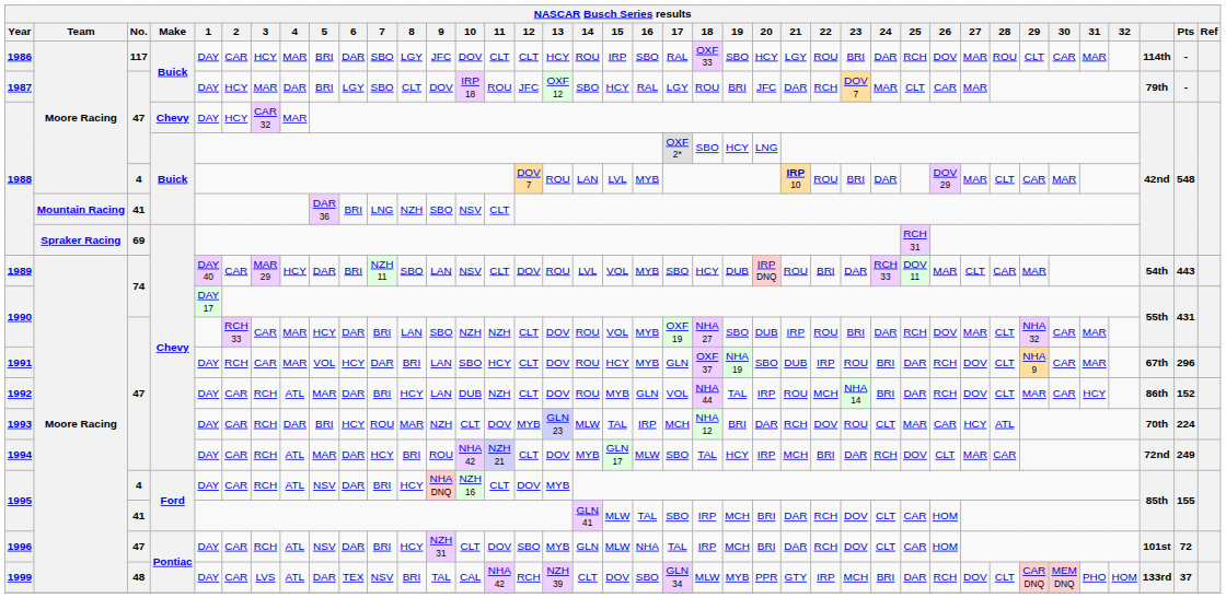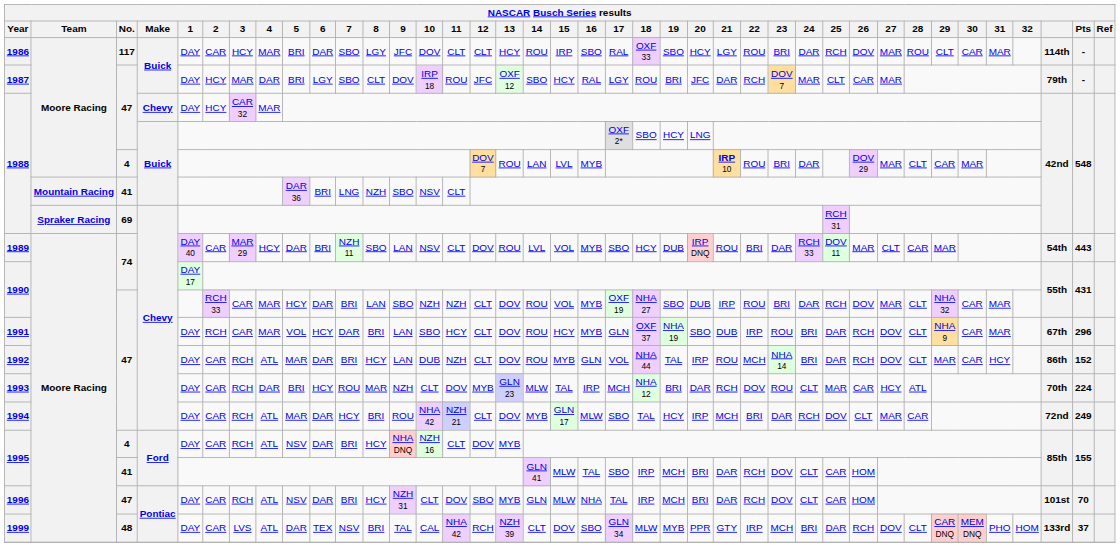 <table class="wikitable" style="text-align:center; font-size:75%">
 <tr>
 <th colspan=42><a href='#'>NASCAR</a> <a href='#'>Busch Series</a> results</th>
 </tr>
 <tr>
 <th>Year</th>
 <th>Team</th>
 <th>No.</th>
 <th>Make</th>
 <th>1</th>
 <th>2</th>
 <th>3</th>
 <th>4</th>
 <th>5</th>
 <th>6</th>
 <th>7</th>
 <th>8</th>
 <th>9</th>
 <th>10</th>
 <th>11</th>
 <th>12</th>
 <th>13</th>
 <th>14</th>
 <th>15</th>
 <th>16</th>
 <th>17</th>
 <th>18</th>
 <th>19</th>
 <th>20</th>
 <th>21</th>
 <th>22</th>
 <th>23</th>
 <th>24</th>
 <th>25</th>
 <th>26</th>
 <th>27</th>
 <th>28</th>
 <th>29</th>
 <th>30</th>
 <th>31</th>
 <th>32</th>
 <th></th>
 <th>Pts</th>
 <th>Ref</th>
 </tr>
 <tr>
 <th><a href='#'>1986</a></th>
 <th rowspan=5>Moore Racing</th>
 <th>117</th>
 <th rowspan=2><a href='#'>Buick</a></th>
 <td><a href='#'>DAY</a></td>
 <td><a href='#'>CAR</a></td>
 <td><a href='#'>HCY</a></td>
 <td><a href='#'>MAR</a></td>
 <td><a href='#'>BRI</a></td>
 <td><a href='#'>DAR</a></td>
 <td><a href='#'>SBO</a></td>
 <td><a href='#'>LGY</a></td>
 <td><a href='#'>JFC</a></td>
 <td><a href='#'>DOV</a></td>
 <td><a href='#'>CLT</a></td>
 <td><a href='#'>CLT</a></td>
 <td><a href='#'>HCY</a></td>
 <td><a href='#'>ROU</a></td>
 <td><a href='#'>IRP</a></td>
 <td><a href='#'>SBO</a></td>
 <td><a href='#'>RAL</a></td>
 <td style="background:#EFCFFF;"><a href='#'>OXF</a><br><small>33</small></td>
 <td><a href='#'>SBO</a></td>
 <td><a href='#'>HCY</a></td>
 <td><a href='#'>LGY</a></td>
 <td><a href='#'>ROU</a></td>
 <td><a href='#'>BRI</a></td>
 <td><a href='#'>DAR</a></td>
 <td><a href='#'>RCH</a></td>
 <td><a href='#'>DOV</a></td>
 <td><a href='#'>MAR</a></td>
 <td><a href='#'>ROU</a></td>
 <td><a href='#'>CLT</a></td>
 <td><a href='#'>CAR</a></td>
 <td><a href='#'>MAR</a></td>
 <td></td>
 <th>114th</th>
 <th>-</th>
 <th></th>
 </tr>
 <tr>
 <th><a href='#'>1987</a></th>
 <th rowspan=3>47</th>
 <td><a href='#'>DAY</a></td>
 <td><a href='#'>HCY</a></td>
 <td><a href='#'>MAR</a></td>
 <td><a href='#'>DAR</a></td>
 <td><a href='#'>BRI</a></td>
 <td><a href='#'>LGY</a></td>
 <td><a href='#'>SBO</a></td>
 <td><a href='#'>CLT</a></td>
 <td><a href='#'>DOV</a></td>
 <td style="background:#EFCFFF;"><a href='#'>IRP</a><br><small>18</small></td>
 <td><a href='#'>ROU</a></td>
 <td><a href='#'>JFC</a></td>
 <td style="background:#DFFFDF;"><a href='#'>OXF</a><br><small>12</small></td>
 <td><a href='#'>SBO</a></td>
 <td><a href='#'>HCY</a></td>
 <td><a href='#'>RAL</a></td>
 <td><a href='#'>LGY</a></td>
 <td><a href='#'>ROU</a></td>
 <td><a href='#'>BRI</a></td>
 <td><a href='#'>JFC</a></td>
 <td><a href='#'>DAR</a></td>
 <td><a href='#'>RCH</a></td>
 <td style="background:#FFDF9F;"><a href='#'>DOV</a><br><small>7</small></td>
 <td><a href='#'>MAR</a></td>
 <td><a href='#'>CLT</a></td>
 <td><a href='#'>CAR</a></td>
 <td><a href='#'>MAR</a></td>
 <td colspan=5></td>
 <th>79th</th>
 <th>-</th>
 <th></th>
 </tr>
 <tr>
 <th rowspan=5><a href='#'>1988</a></th>
 <th><a href='#'>Chevy</a></th>
 <td><a href='#'>DAY</a></td>
 <td><a href='#'>HCY</a></td>
 <td style="background:#EFCFFF;"><a href='#'>CAR</a><br><small>32</small></td>
 <td><a href='#'>MAR</a></td>
 <td colspan=28></td>
 <th rowspan=5>42nd</th>
 <th rowspan=5>548</th>
 <th rowspan=5></th>
 </tr>
 <tr>
 <th rowspan=3><a href='#'>Buick</a></th>
 <td colspan=16></td>
 <td style="background:#DFDFDF;"><a href='#'>OXF</a><br><small>2*</small></td>
 <td><a href='#'>SBO</a></td>
 <td><a href='#'>HCY</a></td>
 <td><a href='#'>LNG</a></td>
 <td colspan=12></td>
 </tr>
 <tr>
 <th>4</th>
 <td colspan=11></td>
 <td style="background:#FFDF9F;"><a href='#'>DOV</a><br><small>7</small></td>
 <td><a href='#'>ROU</a></td>
 <td><a href='#'>LAN</a></td>
 <td><a href='#'>LVL</a></td>
 <td><a href='#'>MYB</a></td>
 <td colspan=4></td>
 <td style="background:#FFDF9F;"><strong><a href='#'>IRP</a></strong><br><small>10</small></td>
 <td><a href='#'>ROU</a></td>
 <td><a href='#'>BRI</a></td>
 <td><a href='#'>DAR</a></td>
 <td></td>
 <td style="background:#EFCFFF;"><a href='#'>DOV</a><br><small>29</small></td>
 <td><a href='#'>MAR</a></td>
 <td><a href='#'>CLT</a></td>
 <td><a href='#'>CAR</a></td>
 <td><a href='#'>MAR</a></td>
 <td colspan=2></td>
 </tr>
 <tr>
 <th><a href='#'>Mountain Racing</a></th>
 <th>41</th>
 <td colspan=4></td>
 <td style="background:#EFCFFF;"><a href='#'>DAR</a><br><small>36</small></td>
 <td><a href='#'>BRI</a></td>
 <td><a href='#'>LNG</a></td>
 <td><a href='#'>NZH</a></td>
 <td><a href='#'>SBO</a></td>
 <td><a href='#'>NSV</a></td>
 <td><a href='#'>CLT</a></td>
 <td colspan=21></td>
 </tr>
 <tr>
 <th><a href='#'>Spraker Racing</a></th>
 <th>69</th>
 <th rowspan=8><a href='#'>Chevy</a></th>
 <td colspan=24></td>
 <td style="background:#EFCFFF;"><a href='#'>RCH</a><br><small>31</small></td>
 <td colspan=7></td>
 </tr>
 <tr>
 <th><a href='#'>1989</a></th>
 <th rowspan=11>Moore Racing</th>
 <th rowspan=2>74</th>
 <td style="background:#EFCFFF;"><a href='#'>DAY</a><br><small>40</small></td>
 <td><a href='#'>CAR</a></td>
 <td style="background:#EFCFFF;"><a href='#'>MAR</a><br><small>29</small></td>
 <td><a href='#'>HCY</a></td>
 <td><a href='#'>DAR</a></td>
 <td><a href='#'>BRI</a></td>
 <td style="background:#DFFFDF;"><a href='#'>NZH</a><br><small>11</small></td>
 <td><a href='#'>SBO</a></td>
 <td><a href='#'>LAN</a></td>
 <td><a href='#'>NSV</a></td>
 <td><a href='#'>CLT</a></td>
 <td><a href='#'>DOV</a></td>
 <td><a href='#'>ROU</a></td>
 <td><a href='#'>LVL</a></td>
 <td><a href='#'>VOL</a></td>
 <td><a href='#'>MYB</a></td>
 <td><a href='#'>SBO</a></td>
 <td><a href='#'>HCY</a></td>
 <td><a href='#'>DUB</a></td>
 <td style="background:#FFCFCF;"><a href='#'>IRP</a><br><small>DNQ</small></td>
 <td><a href='#'>ROU</a></td>
 <td><a href='#'>BRI</a></td>
 <td><a href='#'>DAR</a></td>
 <td style="background:#EFCFFF;"><a href='#'>RCH</a><br><small>33</small></td>
 <td style="background:#DFFFDF;"><a href='#'>DOV</a><br><small>11</small></td>
 <td><a href='#'>MAR</a></td>
 <td><a href='#'>CLT</a></td>
 <td><a href='#'>CAR</a></td>
 <td><a href='#'>MAR</a></td>
 <td colspan=3></td>
 <th>54th</th>
 <th>443</th>
 <th></th>
 </tr>
 <tr>
 <th rowspan=2><a href='#'>1990</a></th>
 <td style="background:#DFFFDF;"><a href='#'>DAY</a><br><small>17</small></td>
 <td colspan=31></td>
 <th rowspan=2>55th</th>
 <th rowspan=2>431</th>
 <th rowspan=2></th>
 </tr>
 <tr>
 <th rowspan=5>47</th>
 <td></td>
 <td style="background:#EFCFFF;"><a href='#'>RCH</a><br><small>33</small></td>
 <td><a href='#'>CAR</a></td>
 <td><a href='#'>MAR</a></td>
 <td><a href='#'>HCY</a></td>
 <td><a href='#'>DAR</a></td>
 <td><a href='#'>BRI</a></td>
 <td><a href='#'>LAN</a></td>
 <td><a href='#'>SBO</a></td>
 <td><a href='#'>NZH</a></td>
 <td><a href='#'>NZH</a></td>
 <td><a href='#'>CLT</a></td>
 <td><a href='#'>DOV</a></td>
 <td><a href='#'>ROU</a></td>
 <td><a href='#'>VOL</a></td>
 <td><a href='#'>MYB</a></td>
 <td style="background:#DFFFDF;"><a href='#'>OXF</a><br><small>19</small></td>
 <td style="background:#EFCFFF;"><a href='#'>NHA</a><br><small>27</small></td>
 <td><a href='#'>SBO</a></td>
 <td><a href='#'>DUB</a></td>
 <td><a href='#'>IRP</a></td>
 <td><a href='#'>ROU</a></td>
 <td><a href='#'>BRI</a></td>
 <td><a href='#'>DAR</a></td>
 <td><a href='#'>RCH</a></td>
 <td><a href='#'>DOV</a></td>
 <td><a href='#'>MAR</a></td>
 <td><a href='#'>CLT</a></td>
 <td style="background:#EFCFFF;"><a href='#'>NHA</a><br><small>32</small></td>
 <td><a href='#'>CAR</a></td>
 <td><a href='#'>MAR</a></td>
 <td></td>
 </tr>
 <tr>
 <th><a href='#'>1991</a></th>
 <td><a href='#'>DAY</a></td>
 <td><a href='#'>RCH</a></td>
 <td><a href='#'>CAR</a></td>
 <td><a href='#'>MAR</a></td>
 <td><a href='#'>VOL</a></td>
 <td><a href='#'>HCY</a></td>
 <td><a href='#'>DAR</a></td>
 <td><a href='#'>BRI</a></td>
 <td><a href='#'>LAN</a></td>
 <td><a href='#'>SBO</a></td>
 <td><a href='#'>HCY</a></td>
 <td><a href='#'>CLT</a></td>
 <td><a href='#'>DOV</a></td>
 <td><a href='#'>ROU</a></td>
 <td><a href='#'>HCY</a></td>
 <td><a href='#'>MYB</a></td>
 <td><a href='#'>GLN</a></td>
 <td style="background:#EFCFFF;"><a href='#'>OXF</a><br><small>37</small></td>
 <td style="background:#DFFFDF;"><a href='#'>NHA</a><br><small>19</small></td>
 <td><a href='#'>SBO</a></td>
 <td><a href='#'>DUB</a></td>
 <td><a href='#'>IRP</a></td>
 <td><a href='#'>ROU</a></td>
 <td><a href='#'>BRI</a></td>
 <td><a href='#'>DAR</a></td>
 <td><a href='#'>RCH</a></td>
 <td><a href='#'>DOV</a></td>
 <td><a href='#'>CLT</a></td>
 <td style="background:#FFDF9F;"><a href='#'>NHA</a><br><small>9</small></td>
 <td><a href='#'>CAR</a></td>
 <td><a href='#'>MAR</a></td>
 <td></td>
 <th>67th</th>
 <th>296</th>
 <th></th>
 </tr>
 <tr>
 <th><a href='#'>1992</a></th>
 <td><a href='#'>DAY</a></td>
 <td><a href='#'>CAR</a></td>
 <td><a href='#'>RCH</a></td>
 <td><a href='#'>ATL</a></td>
 <td><a href='#'>MAR</a></td>
 <td><a href='#'>DAR</a></td>
 <td><a href='#'>BRI</a></td>
 <td><a href='#'>HCY</a></td>
 <td><a href='#'>LAN</a></td>
 <td><a href='#'>DUB</a></td>
 <td><a href='#'>NZH</a></td>
 <td><a href='#'>CLT</a></td>
 <td><a href='#'>DOV</a></td>
 <td><a href='#'>ROU</a></td>
 <td><a href='#'>MYB</a></td>
 <td><a href='#'>GLN</a></td>
 <td><a href='#'>VOL</a></td>
 <td style="background:#EFCFFF;"><a href='#'>NHA</a><br><small>44</small></td>
 <td><a href='#'>TAL</a></td>
 <td><a href='#'>IRP</a></td>
 <td><a href='#'>ROU</a></td>
 <td><a href='#'>MCH</a></td>
 <td style="background:#DFFFDF;"><a href='#'>NHA</a><br><small>14</small></td>
 <td><a href='#'>BRI</a></td>
 <td><a href='#'>DAR</a></td>
 <td><a href='#'>RCH</a></td>
 <td><a href='#'>DOV</a></td>
 <td><a href='#'>CLT</a></td>
 <td><a href='#'>MAR</a></td>
 <td><a href='#'>CAR</a></td>
 <td><a href='#'>HCY</a></td>
 <td></td>
 <th>86th</th>
 <th>152</th>
 <th></th>
 </tr>
 <tr>
 <th><a href='#'>1993</a></th>
 <td><a href='#'>DAY</a></td>
 <td><a href='#'>CAR</a></td>
 <td><a href='#'>RCH</a></td>
 <td><a href='#'>DAR</a></td>
 <td><a href='#'>BRI</a></td>
 <td><a href='#'>HCY</a></td>
 <td><a href='#'>ROU</a></td>
 <td><a href='#'>MAR</a></td>
 <td><a href='#'>NZH</a></td>
 <td><a href='#'>CLT</a></td>
 <td><a href='#'>DOV</a></td>
 <td><a href='#'>MYB</a></td>
 <td style="background:#CFCFFF;"><a href='#'>GLN</a><br><small>23</small></td>
 <td><a href='#'>MLW</a></td>
 <td><a href='#'>TAL</a></td>
 <td><a href='#'>IRP</a></td>
 <td><a href='#'>MCH</a></td>
 <td style="background:#DFFFDF;"><a href='#'>NHA</a><br><small>12</small></td>
 <td><a href='#'>BRI</a></td>
 <td><a href='#'>DAR</a></td>
 <td><a href='#'>RCH</a></td>
 <td><a href='#'>DOV</a></td>
 <td><a href='#'>ROU</a></td>
 <td><a href='#'>CLT</a></td>
 <td><a href='#'>MAR</a></td>
 <td><a href='#'>CAR</a></td>
 <td><a href='#'>HCY</a></td>
 <td><a href='#'>ATL</a></td>
 <td colspan=4></td>
 <th>70th</th>
 <th>224</th>
 <th></th>
 </tr>
 <tr>
 <th><a href='#'>1994</a></th>
 <td><a href='#'>DAY</a></td>
 <td><a href='#'>CAR</a></td>
 <td><a href='#'>RCH</a></td>
 <td><a href='#'>ATL</a></td>
 <td><a href='#'>MAR</a></td>
 <td><a href='#'>DAR</a></td>
 <td><a href='#'>HCY</a></td>
 <td><a href='#'>BRI</a></td>
 <td><a href='#'>ROU</a></td>
 <td style="background:#EFCFFF;"><a href='#'>NHA</a><br><small>42</small></td>
 <td style="background:#CFCFFF;"><a href='#'>NZH</a><br><small>21</small></td>
 <td><a href='#'>CLT</a></td>
 <td><a href='#'>DOV</a></td>
 <td><a href='#'>MYB</a></td>
 <td style="background:#DFFFDF;"><a href='#'>GLN</a><br><small>17</small></td>
 <td><a href='#'>MLW</a></td>
 <td><a href='#'>SBO</a></td>
 <td><a href='#'>TAL</a></td>
 <td><a href='#'>HCY</a></td>
 <td><a href='#'>IRP</a></td>
 <td><a href='#'>MCH</a></td>
 <td><a href='#'>BRI</a></td>
 <td><a href='#'>DAR</a></td>
 <td><a href='#'>RCH</a></td>
 <td><a href='#'>DOV</a></td>
 <td><a href='#'>CLT</a></td>
 <td><a href='#'>MAR</a></td>
 <td><a href='#'>CAR</a></td>
 <td colspan=4></td>
 <th>72nd</th>
 <th>249</th>
 <th></th>
 </tr>
 <tr>
 <th rowspan=2><a href='#'>1995</a></th>
 <th>4</th>
 <th rowspan=2><a href='#'>Ford</a></th>
 <td><a href='#'>DAY</a></td>
 <td><a href='#'>CAR</a></td>
 <td><a href='#'>RCH</a></td>
 <td><a href='#'>ATL</a></td>
 <td><a href='#'>NSV</a></td>
 <td><a href='#'>DAR</a></td>
 <td><a href='#'>BRI</a></td>
 <td><a href='#'>HCY</a></td>
 <td style="background:#FFCFCF;"><a href='#'>NHA</a><br><small>DNQ</small></td>
 <td style="background:#DFFFDF;"><a href='#'>NZH</a><br><small>16</small></td>
 <td><a href='#'>CLT</a></td>
 <td><a href='#'>DOV</a></td>
 <td><a href='#'>MYB</a></td>
 <td colspan=19></td>
 <th rowspan=2>85th</th>
 <th rowspan=2>155</th>
 <th rowspan=2></th>
 </tr>
 <tr>
 <th>41</th>
 <td colspan=13></td>
 <td style="background:#EFCFFF;"><a href='#'>GLN</a><br><small>41</small></td>
 <td><a href='#'>MLW</a></td>
 <td><a href='#'>TAL</a></td>
 <td><a href='#'>SBO</a></td>
 <td><a href='#'>IRP</a></td>
 <td><a href='#'>MCH</a></td>
 <td><a href='#'>BRI</a></td>
 <td><a href='#'>DAR</a></td>
 <td><a href='#'>RCH</a></td>
 <td><a href='#'>DOV</a></td>
 <td><a href='#'>CLT</a></td>
 <td><a href='#'>CAR</a></td>
 <td><a href='#'>HOM</a></td>
 <td colspan=6></td>
 </tr>
 <tr>
 <th><a href='#'>1996</a></th>
 <th>47</th>
 <th rowspan=2><a href='#'>Pontiac</a></th>
 <td><a href='#'>DAY</a></td>
 <td><a href='#'>CAR</a></td>
 <td><a href='#'>RCH</a></td>
 <td><a href='#'>ATL</a></td>
 <td><a href='#'>NSV</a></td>
 <td><a href='#'>DAR</a></td>
 <td><a href='#'>BRI</a></td>
 <td><a href='#'>HCY</a></td>
 <td style="background:#EFCFFF;"><a href='#'>NZH</a><br><small>31</small></td>
 <td><a href='#'>CLT</a></td>
 <td><a href='#'>DOV</a></td>
 <td><a href='#'>SBO</a></td>
 <td><a href='#'>MYB</a></td>
 <td><a href='#'>GLN</a></td>
 <td><a href='#'>MLW</a></td>
 <td><a href='#'>NHA</a></td>
 <td><a href='#'>TAL</a></td>
 <td><a href='#'>IRP</a></td>
 <td><a href='#'>MCH</a></td>
 <td><a href='#'>BRI</a></td>
 <td><a href='#'>DAR</a></td>
 <td><a href='#'>RCH</a></td>
 <td><a href='#'>DOV</a></td>
 <td><a href='#'>CLT</a></td>
 <td><a href='#'>CAR</a></td>
 <td><a href='#'>HOM</a></td>
 <td colspan=6></td>
 <th>101st</th>
-<th>72</th>
+<th>70</th>
 <th></th>
 </tr>
 <tr>
 <th><a href='#'>1999</a></th>
 <th>48</th>
 <td><a href='#'>DAY</a></td>
 <td><a href='#'>CAR</a></td>
 <td><a href='#'>LVS</a></td>
 <td><a href='#'>ATL</a></td>
 <td><a href='#'>DAR</a></td>
 <td><a href='#'>TEX</a></td>
 <td><a href='#'>NSV</a></td>
 <td><a href='#'>BRI</a></td>
 <td><a href='#'>TAL</a></td>
 <td><a href='#'>CAL</a></td>
 <td style="background:#EFCFFF;"><a href='#'>NHA</a><br><small>42</small></td>
 <td><a href='#'>RCH</a></td>
 <td style="background:#EFCFFF;"><a href='#'>NZH</a><br><small>39</small></td>
 <td><a href='#'>CLT</a></td>
 <td><a href='#'>DOV</a></td>
 <td><a href='#'>SBO</a></td>
 <td style="background:#EFCFFF;"><a href='#'>GLN</a><br><small>34</small></td>
 <td><a href='#'>MLW</a></td>
 <td><a href='#'>MYB</a></td>
 <td><a href='#'>PPR</a></td>
 <td><a href='#'>GTY</a></td>
 <td><a href='#'>IRP</a></td>
 <td><a href='#'>MCH</a></td>
 <td><a href='#'>BRI</a></td>
 <td><a href='#'>DAR</a></td>
 <td><a href='#'>RCH</a></td>
 <td><a href='#'>DOV</a></td>
 <td><a href='#'>CLT</a></td>
 <td style="background:#FFCFCF;"><a href='#'>CAR</a><br><small>DNQ</small></td>
 <td style="background:#FFCFCF;"><a href='#'>MEM</a><br><small>DNQ</small></td>
 <td><a href='#'>PHO</a></td>
 <td><a href='#'>HOM</a></td>
 <th>133rd</th>
 <th>37</th>
 <th></th>
 </tr>
 <tr>
 </tr>
 </table>
